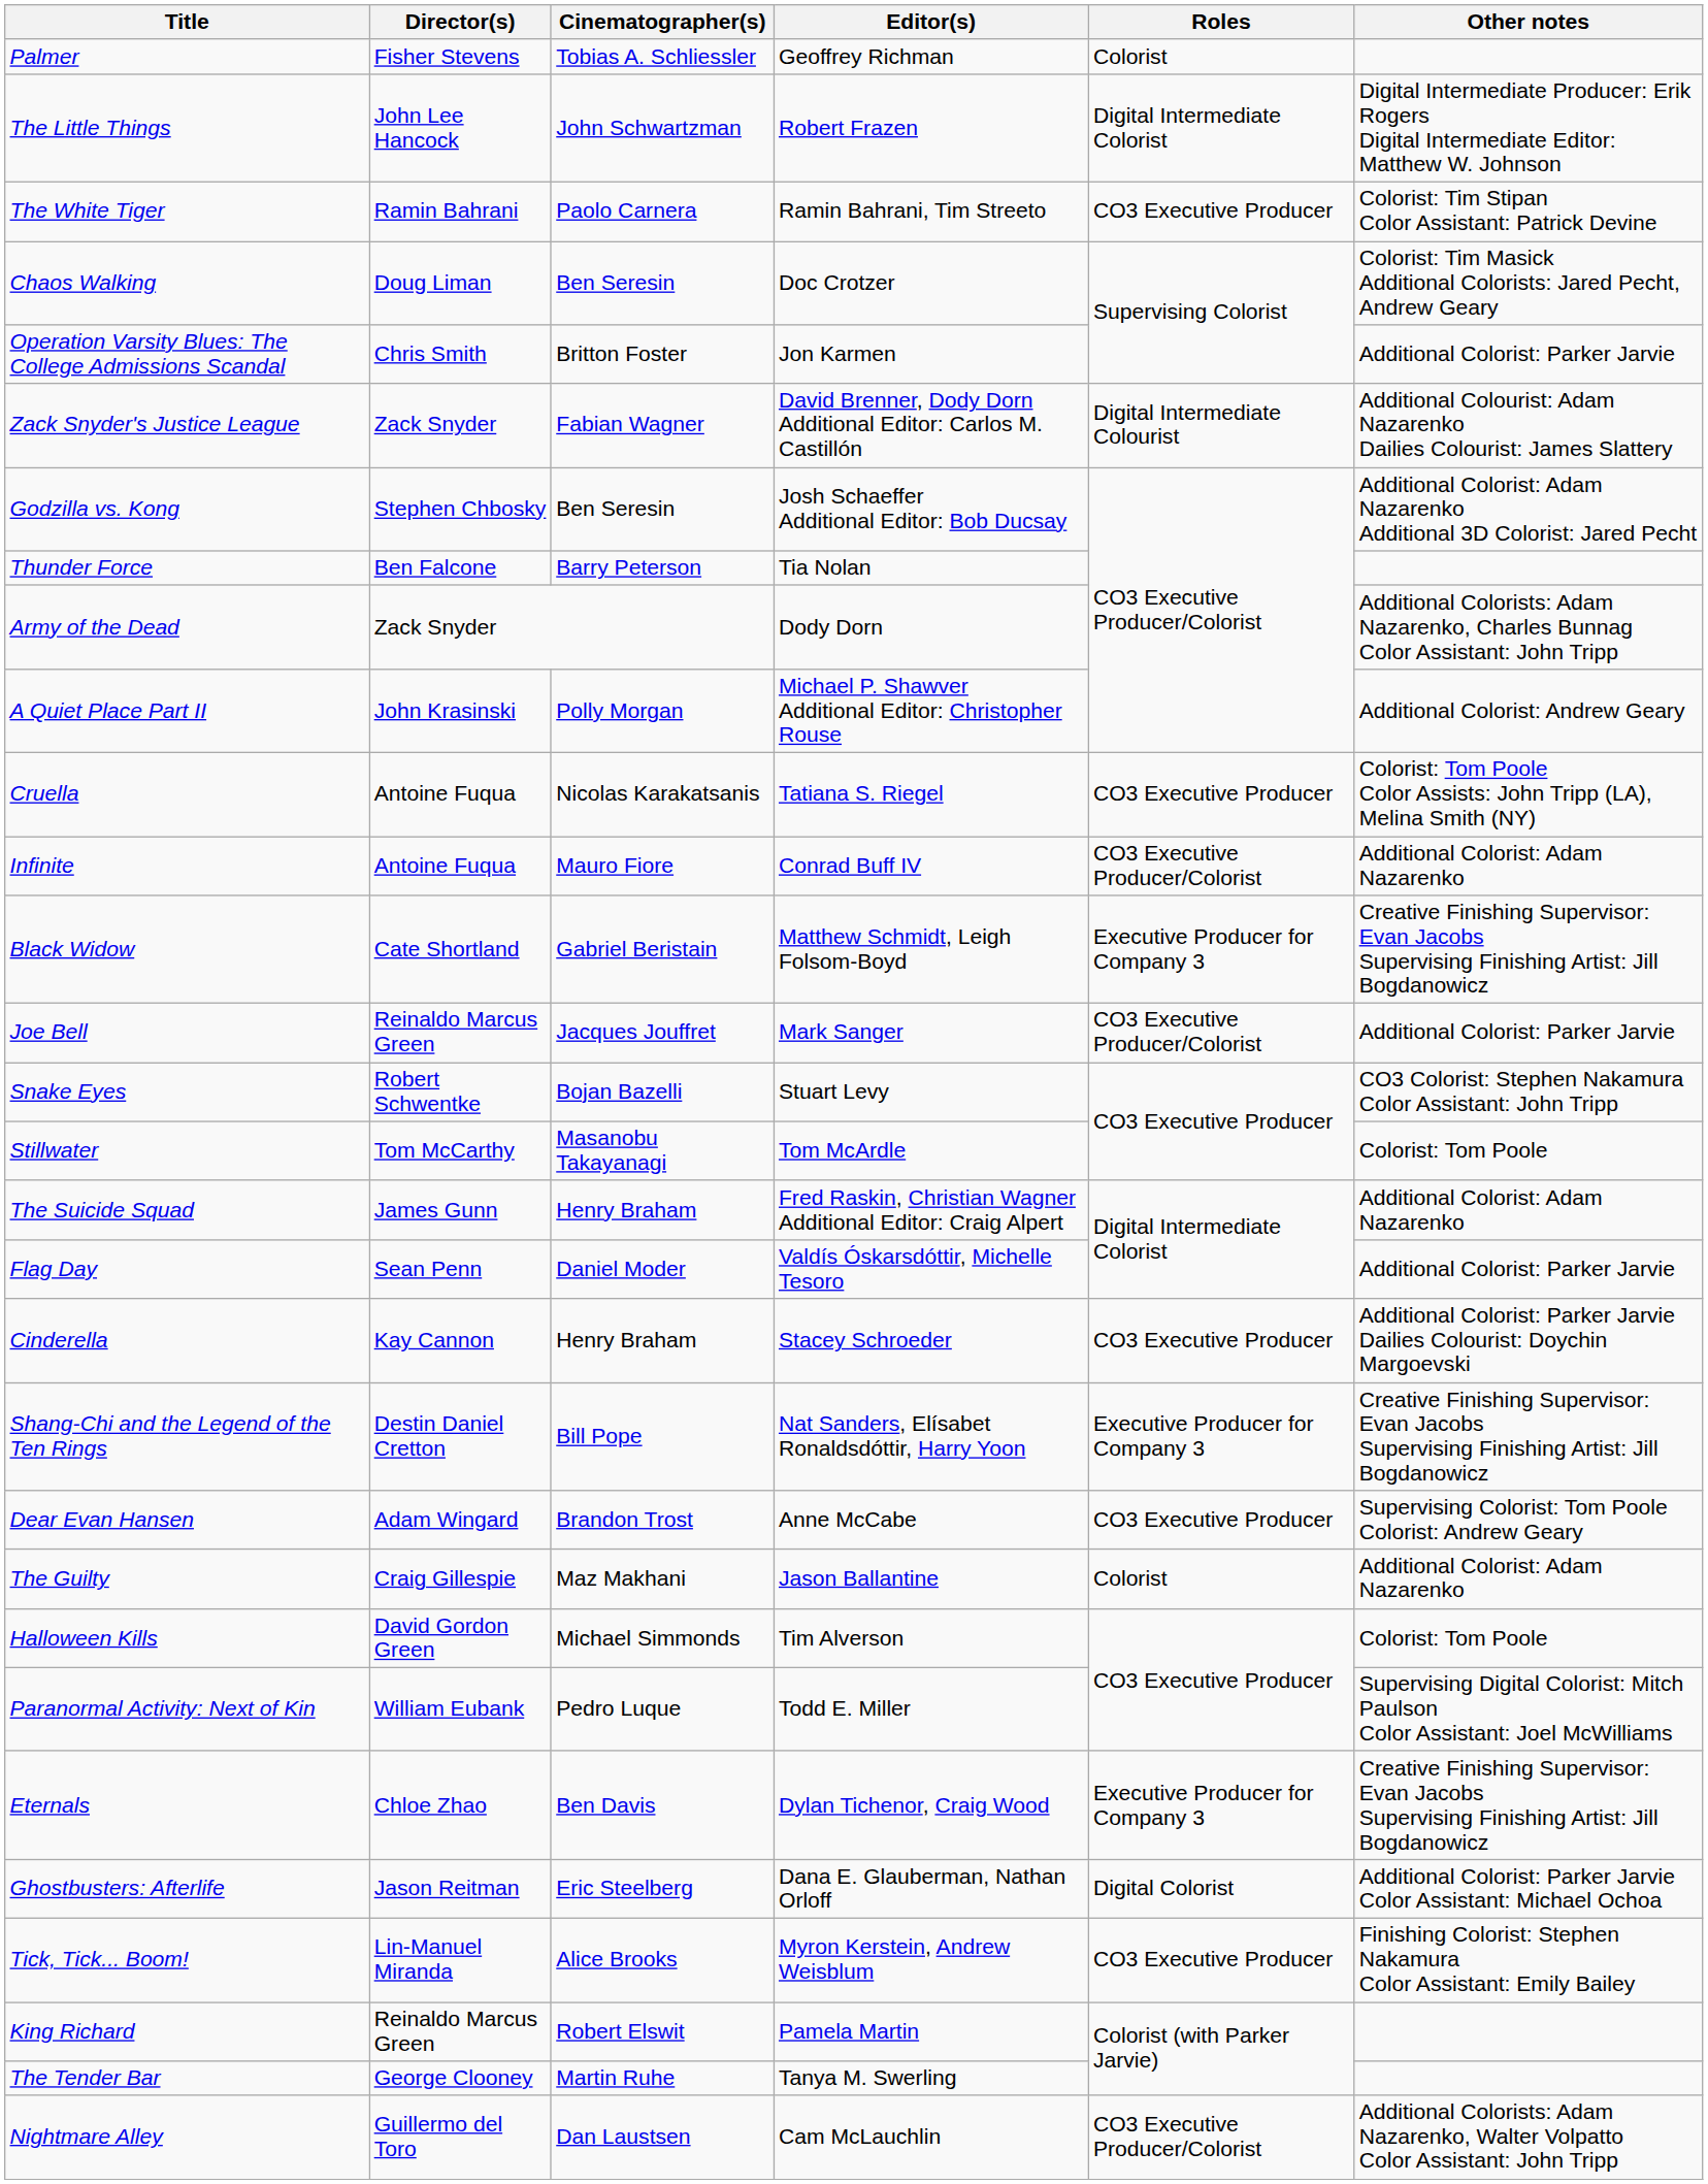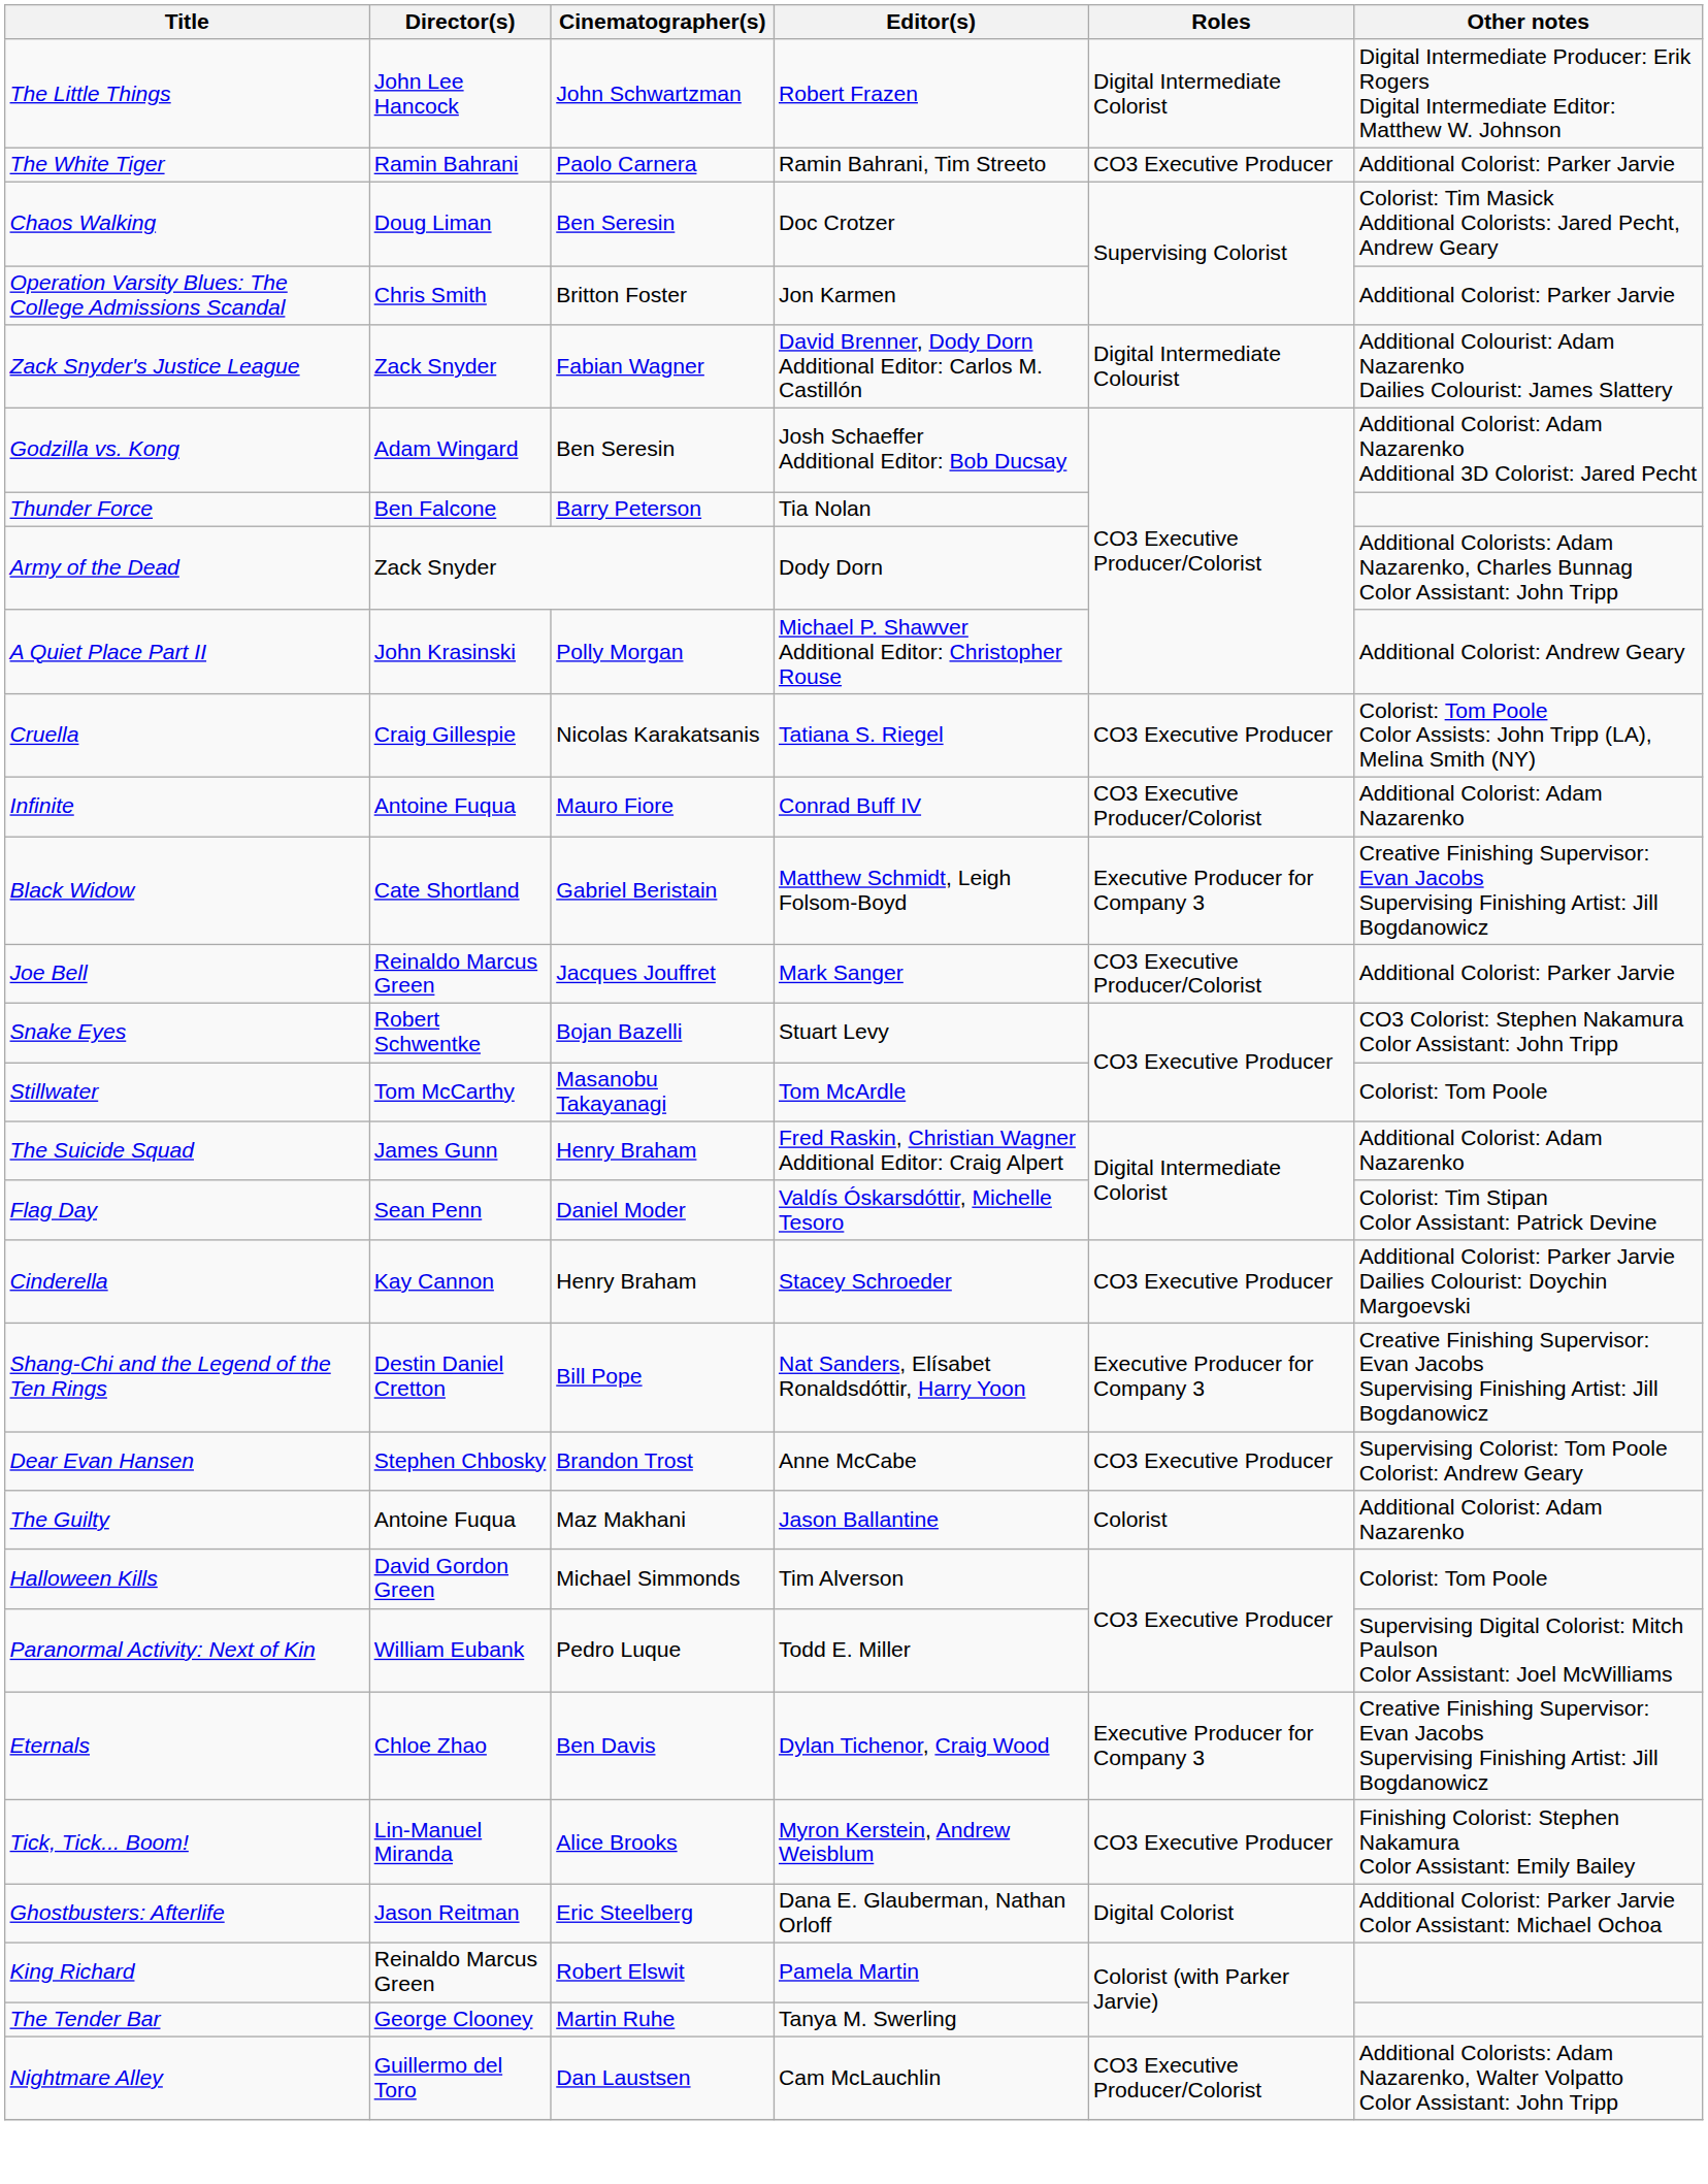 <table class="wikitable">
 <tr>
 <th>Title</th>
 <th>Director(s)</th>
 <th>Cinematographer(s)</th>
 <th>Editor(s)</th>
 <th>Roles</th>
 <th>Other notes</th>
-</tr>
-<tr>
-<td><em><a href='#'>Palmer</a></em></td>
-<td><a href='#'>Fisher Stevens</a></td>
-<td><a href='#'>Tobias A. Schliessler</a></td>
-<td>Geoffrey Richman</td>
-<td>Colorist</td>
-<td></td>
 </tr>
 <tr>
 <td><em><a href='#'>The Little Things</a></em></td>
 <td><a href='#'>John Lee Hancock</a></td>
 <td><a href='#'>John Schwartzman</a></td>
 <td><a href='#'>Robert Frazen</a></td>
 <td>Digital Intermediate Colorist</td>
 <td>Digital Intermediate Producer: Erik Rogers<br>Digital Intermediate Editor: Matthew W. Johnson</td>
 </tr>
 <tr>
 <td><em><a href='#'>The White Tiger</a></em></td>
 <td><a href='#'>Ramin Bahrani</a></td>
 <td><a href='#'>Paolo Carnera</a></td>
 <td>Ramin Bahrani, Tim Streeto</td>
 <td>CO3 Executive Producer</td>
-<td>Colorist: Tim Stipan<br>Color Assistant: Patrick Devine</td>
+<td>Additional Colorist: Parker Jarvie</td>
 </tr>
 <tr>
 <td><em><a href='#'>Chaos Walking</a></em></td>
 <td><a href='#'>Doug Liman</a></td>
 <td><a href='#'>Ben Seresin</a></td>
 <td>Doc Crotzer</td>
 <td rowspan="2">Supervising Colorist</td>
 <td>Colorist: Tim Masick<br>Additional Colorists: Jared Pecht, Andrew Geary</td>
 </tr>
 <tr>
 <td><em><a href='#'>Operation Varsity Blues: The College Admissions Scandal</a></em></td>
 <td><a href='#'>Chris Smith</a></td>
 <td>Britton Foster</td>
 <td>Jon Karmen</td>
 <td>Additional Colorist: Parker Jarvie</td>
 </tr>
 <tr>
 <td><em><a href='#'>Zack Snyder's Justice League</a></em></td>
 <td><a href='#'>Zack Snyder</a></td>
 <td><a href='#'>Fabian Wagner</a></td>
 <td><a href='#'>David Brenner</a>, <a href='#'>Dody Dorn</a><br>Additional Editor: Carlos M. Castillón</td>
 <td>Digital Intermediate Colourist</td>
 <td>Additional Colourist: Adam Nazarenko<br>Dailies Colourist: James Slattery</td>
 </tr>
 <tr>
 <td><em><a href='#'>Godzilla vs. Kong</a></em></td>
-<td><a href='#'>Stephen Chbosky</a></td>
+<td><a href='#'>Adam Wingard</a></td>
 <td>Ben Seresin</td>
 <td>Josh Schaeffer<br>Additional Editor: <a href='#'>Bob Ducsay</a></td>
 <td rowspan="4">CO3 Executive Producer/Colorist</td>
 <td>Additional Colorist: Adam Nazarenko<br>Additional 3D Colorist: Jared Pecht</td>
 </tr>
 <tr>
 <td><em><a href='#'>Thunder Force</a></em></td>
 <td><a href='#'>Ben Falcone</a></td>
 <td><a href='#'>Barry Peterson</a></td>
 <td>Tia Nolan</td>
 <td></td>
 </tr>
 <tr>
 <td><em><a href='#'>Army of the Dead</a></em></td>
 <td colspan="2">Zack Snyder</td>
 <td>Dody Dorn</td>
 <td>Additional Colorists: Adam Nazarenko, Charles Bunnag<br>Color Assistant: John Tripp</td>
 </tr>
 <tr>
 <td><em><a href='#'>A Quiet Place Part II</a></em></td>
 <td><a href='#'>John Krasinski</a></td>
 <td><a href='#'>Polly Morgan</a></td>
 <td><a href='#'>Michael P. Shawver</a><br>Additional Editor: <a href='#'>Christopher Rouse</a></td>
 <td>Additional Colorist: Andrew Geary</td>
 </tr>
 <tr>
 <td><em><a href='#'>Cruella</a></em></td>
-<td>Antoine Fuqua</td>
+<td><a href='#'>Craig Gillespie</a></td>
 <td>Nicolas Karakatsanis</td>
 <td><a href='#'>Tatiana S. Riegel</a></td>
 <td>CO3 Executive Producer</td>
 <td>Colorist: <a href='#'>Tom Poole</a><br>Color Assists: John Tripp (LA), Melina Smith (NY)</td>
 </tr>
 <tr>
 <td><em><a href='#'>Infinite</a></em></td>
 <td><a href='#'>Antoine Fuqua</a></td>
 <td><a href='#'>Mauro Fiore</a></td>
 <td><a href='#'>Conrad Buff IV</a></td>
 <td>CO3 Executive Producer/Colorist</td>
 <td>Additional Colorist: Adam Nazarenko</td>
 </tr>
 <tr>
 <td><em><a href='#'>Black Widow</a></em></td>
 <td><a href='#'>Cate Shortland</a></td>
 <td><a href='#'>Gabriel Beristain</a></td>
 <td><a href='#'>Matthew Schmidt</a>, Leigh Folsom-Boyd</td>
 <td>Executive Producer for Company 3</td>
 <td>Creative Finishing Supervisor: <a href='#'>Evan Jacobs</a><br>Supervising Finishing Artist: Jill Bogdanowicz</td>
 </tr>
 <tr>
 <td><em><a href='#'>Joe Bell</a></em></td>
 <td><a href='#'>Reinaldo Marcus Green</a></td>
 <td><a href='#'>Jacques Jouffret</a></td>
 <td><a href='#'>Mark Sanger</a></td>
 <td>CO3 Executive Producer/Colorist</td>
 <td>Additional Colorist: Parker Jarvie</td>
 </tr>
 <tr>
 <td><em><a href='#'>Snake Eyes</a></em></td>
 <td><a href='#'>Robert Schwentke</a></td>
 <td><a href='#'>Bojan Bazelli</a></td>
 <td>Stuart Levy</td>
 <td rowspan="2">CO3 Executive Producer</td>
 <td>CO3 Colorist: Stephen Nakamura<br>Color Assistant: John Tripp</td>
 </tr>
 <tr>
 <td><em><a href='#'>Stillwater</a></em></td>
 <td><a href='#'>Tom McCarthy</a></td>
 <td><a href='#'>Masanobu Takayanagi</a></td>
 <td><a href='#'>Tom McArdle</a></td>
 <td>Colorist: Tom Poole</td>
 </tr>
 <tr>
 <td><em><a href='#'>The Suicide Squad</a></em></td>
 <td><a href='#'>James Gunn</a></td>
 <td><a href='#'>Henry Braham</a></td>
 <td><a href='#'>Fred Raskin</a>, <a href='#'>Christian Wagner</a><br>Additional Editor: Craig Alpert</td>
 <td rowspan="2">Digital Intermediate Colorist</td>
 <td>Additional Colorist: Adam Nazarenko</td>
 </tr>
 <tr>
 <td><em><a href='#'>Flag Day</a></em></td>
 <td><a href='#'>Sean Penn</a></td>
 <td><a href='#'>Daniel Moder</a></td>
 <td><a href='#'>Valdís Óskarsdóttir</a>, <a href='#'>Michelle Tesoro</a></td>
-<td>Additional Colorist: Parker Jarvie</td>
+<td>Colorist: Tim Stipan<br>Color Assistant: Patrick Devine</td>
 </tr>
 <tr>
 <td><em><a href='#'>Cinderella</a></em></td>
 <td><a href='#'>Kay Cannon</a></td>
 <td>Henry Braham</td>
 <td><a href='#'>Stacey Schroeder</a></td>
 <td>CO3 Executive Producer</td>
 <td>Additional Colorist: Parker Jarvie<br>Dailies Colourist: Doychin Margoevski</td>
 </tr>
 <tr>
 <td><em><a href='#'>Shang-Chi and the Legend of the Ten Rings</a></em></td>
 <td><a href='#'>Destin Daniel Cretton</a></td>
 <td><a href='#'>Bill Pope</a></td>
 <td><a href='#'>Nat Sanders</a>, Elísabet Ronaldsdóttir, <a href='#'>Harry Yoon</a></td>
 <td>Executive Producer for Company 3</td>
 <td>Creative Finishing Supervisor: Evan Jacobs<br>Supervising Finishing Artist: Jill Bogdanowicz</td>
 </tr>
 <tr>
 <td><em><a href='#'>Dear Evan Hansen</a></em></td>
-<td><a href='#'>Adam Wingard</a></td>
+<td><a href='#'>Stephen Chbosky</a></td>
 <td><a href='#'>Brandon Trost</a></td>
 <td>Anne McCabe</td>
 <td>CO3 Executive Producer</td>
 <td>Supervising Colorist: Tom Poole<br>Colorist: Andrew Geary</td>
 </tr>
 <tr>
 <td><em><a href='#'>The Guilty</a></em></td>
-<td><a href='#'>Craig Gillespie</a></td>
+<td>Antoine Fuqua</td>
 <td>Maz Makhani</td>
 <td><a href='#'>Jason Ballantine</a></td>
 <td>Colorist</td>
 <td>Additional Colorist: Adam Nazarenko</td>
 </tr>
 <tr>
 <td><em><a href='#'>Halloween Kills</a></em></td>
 <td><a href='#'>David Gordon Green</a></td>
 <td>Michael Simmonds</td>
 <td>Tim Alverson</td>
 <td rowspan="2">CO3 Executive Producer</td>
 <td>Colorist: Tom Poole</td>
 </tr>
 <tr>
 <td><em><a href='#'>Paranormal Activity: Next of Kin</a></em></td>
 <td><a href='#'>William Eubank</a></td>
 <td>Pedro Luque</td>
 <td>Todd E. Miller</td>
 <td>Supervising Digital Colorist: Mitch Paulson<br>Color Assistant: Joel McWilliams</td>
 </tr>
 <tr>
 <td><em><a href='#'>Eternals</a></em></td>
 <td><a href='#'>Chloe Zhao</a></td>
 <td><a href='#'>Ben Davis</a></td>
 <td><a href='#'>Dylan Tichenor</a>, <a href='#'>Craig Wood</a></td>
 <td>Executive Producer for Company 3</td>
 <td>Creative Finishing Supervisor: Evan Jacobs<br>Supervising Finishing Artist: Jill Bogdanowicz</td>
 </tr>
 <tr>
+<td><em><a href='#'>Tick, Tick... Boom!</a></em></td>
+<td><a href='#'>Lin-Manuel Miranda</a></td>
+<td><a href='#'>Alice Brooks</a></td>
+<td><a href='#'>Myron Kerstein</a>, <a href='#'>Andrew Weisblum</a></td>
+<td>CO3 Executive Producer</td>
+<td>Finishing Colorist: Stephen Nakamura<br>Color Assistant: Emily Bailey</td>
+</tr>
+<tr>
 <td><em><a href='#'>Ghostbusters: Afterlife</a></em></td>
 <td><a href='#'>Jason Reitman</a></td>
 <td><a href='#'>Eric Steelberg</a></td>
 <td>Dana E. Glauberman, Nathan Orloff</td>
 <td>Digital Colorist</td>
 <td>Additional Colorist: Parker Jarvie<br>Color Assistant: Michael Ochoa</td>
-</tr>
-<tr>
-<td><em><a href='#'>Tick, Tick... Boom!</a></em></td>
-<td><a href='#'>Lin-Manuel Miranda</a></td>
-<td><a href='#'>Alice Brooks</a></td>
-<td><a href='#'>Myron Kerstein</a>, <a href='#'>Andrew Weisblum</a></td>
-<td>CO3 Executive Producer</td>
-<td>Finishing Colorist: Stephen Nakamura<br>Color Assistant: Emily Bailey</td>
 </tr>
 <tr>
 <td><em><a href='#'>King Richard</a></em></td>
 <td>Reinaldo Marcus Green</td>
 <td><a href='#'>Robert Elswit</a></td>
 <td><a href='#'>Pamela Martin</a></td>
 <td rowspan="2">Colorist (with Parker Jarvie)</td>
 <td></td>
 </tr>
 <tr>
 <td><em><a href='#'>The Tender Bar</a></em></td>
 <td><a href='#'>George Clooney</a></td>
 <td><a href='#'>Martin Ruhe</a></td>
 <td>Tanya M. Swerling</td>
 <td></td>
 </tr>
 <tr>
 <td><em><a href='#'>Nightmare Alley</a></em></td>
 <td><a href='#'>Guillermo del Toro</a></td>
 <td><a href='#'>Dan Laustsen</a></td>
 <td>Cam McLauchlin</td>
 <td>CO3 Executive Producer/Colorist</td>
 <td>Additional Colorists: Adam Nazarenko, Walter Volpatto<br>Color Assistant: John Tripp</td>
 </tr>
 <tr>
 </tr>
 </table>
